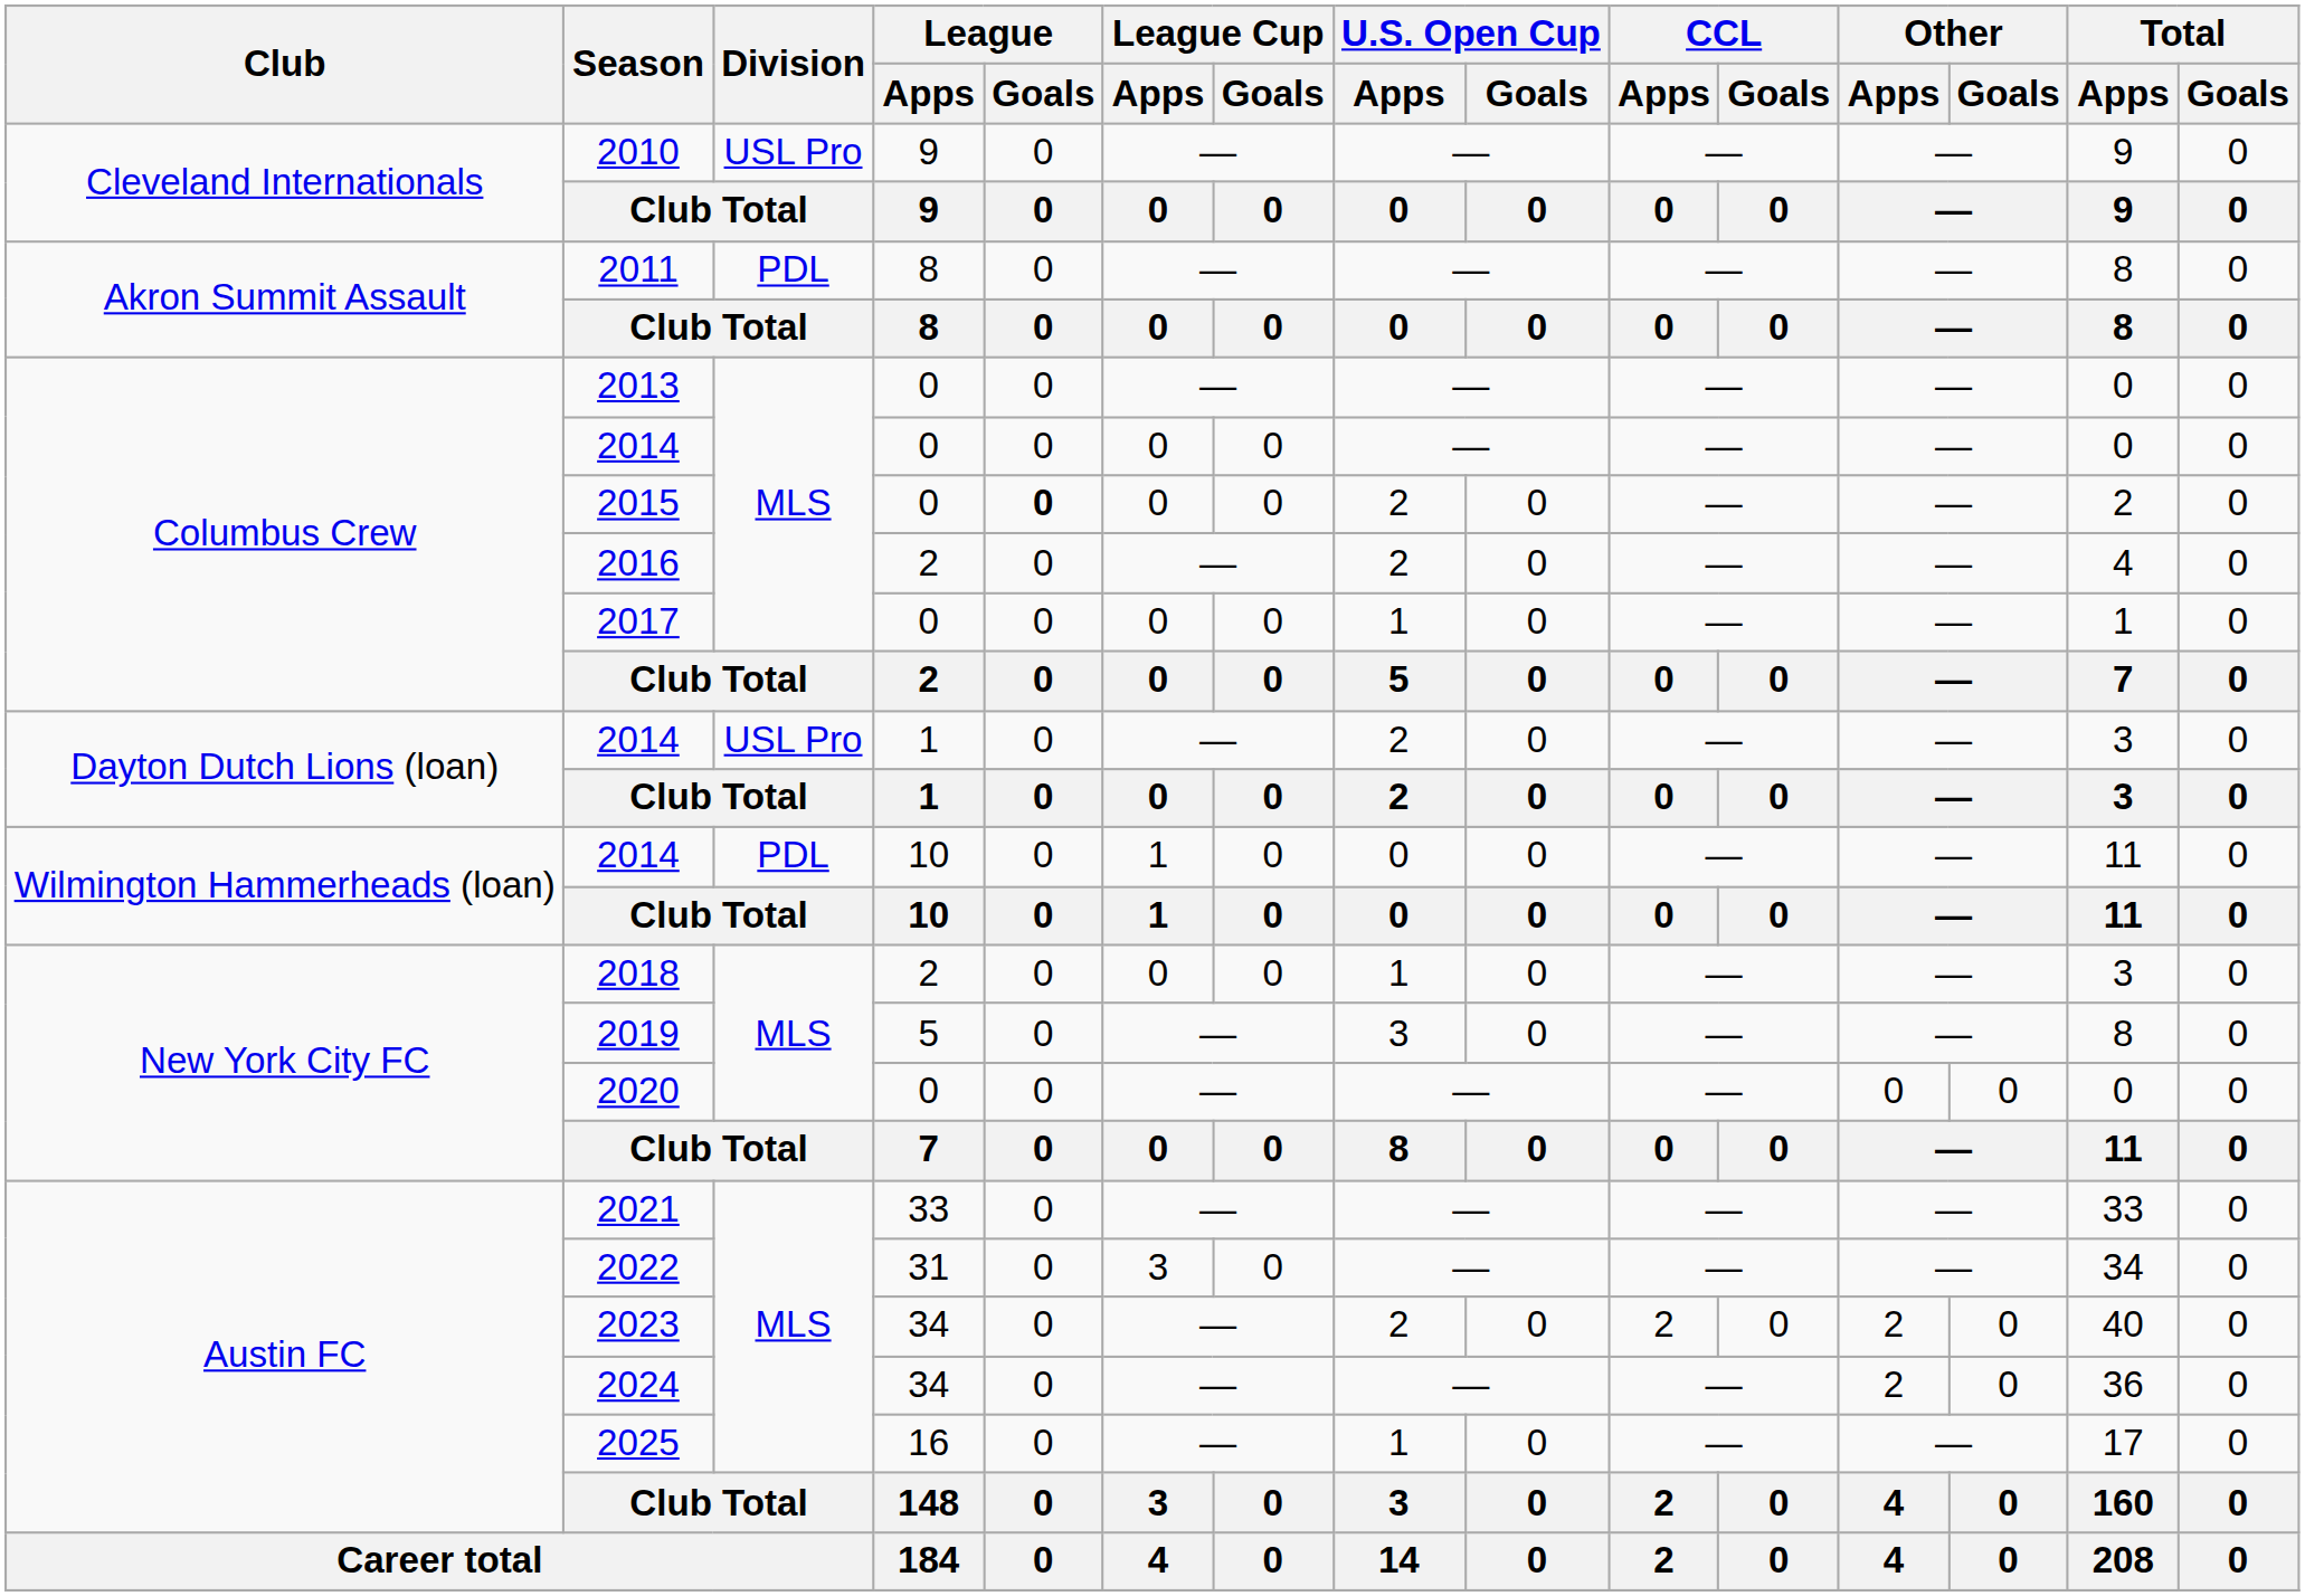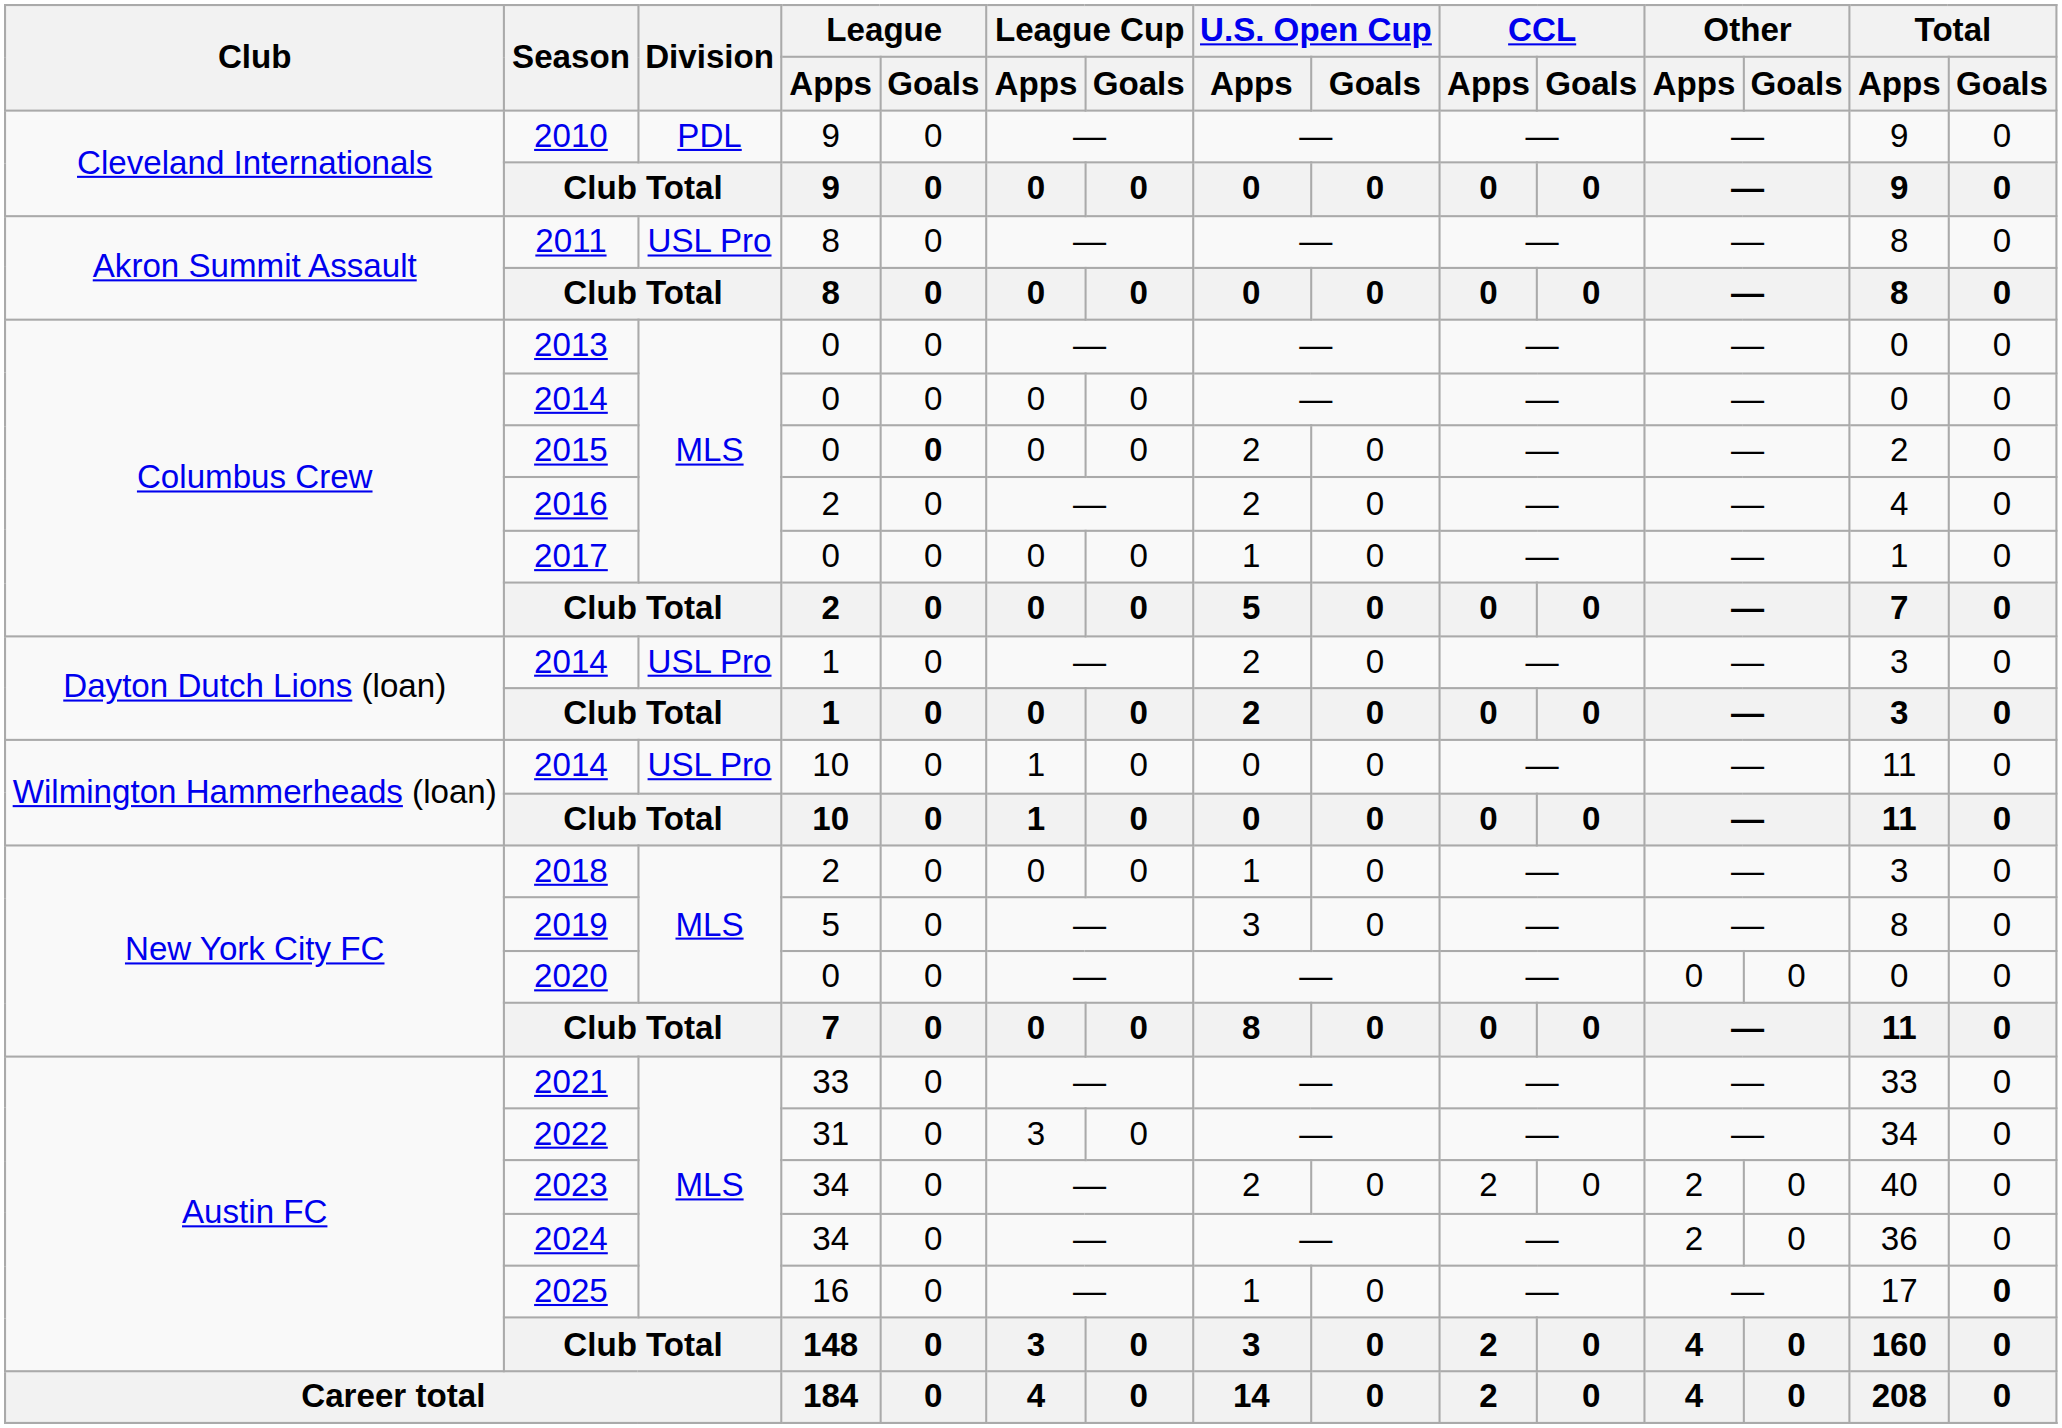 <table class="wikitable" style="text-align: center;">
 <tr>
 <th rowspan=2>Club</th>
 <th rowspan=2>Season</th>
 <th rowspan=2>Division</th>
 <th colspan=2>League</th>
 <th colspan=2>League Cup</th>
 <th colspan=2><a href='#'>U.S. Open Cup</a></th>
 <th colspan=2><a href='#'>CCL</a></th>
 <th colspan=2>Other</th>
 <th colspan=2>Total</th>
 </tr>
 <tr>
 <th>Apps</th>
 <th>Goals</th>
 <th>Apps</th>
 <th>Goals</th>
 <th>Apps</th>
 <th>Goals</th>
 <th>Apps</th>
 <th>Goals</th>
 <th>Apps</th>
 <th>Goals</th>
 <th>Apps</th>
 <th>Goals</th>
 </tr>
 <tr>
 <td rowspan=2><a href='#'>Cleveland Internationals</a></td>
 <td><a href='#'>2010</a></td>
-<td><a href='#'>USL Pro</a></td>
+<td><a href='#'>PDL</a></td>
 <td>9</td>
 <td>0</td>
 <td colspan=2>—</td>
 <td colspan=2>—</td>
 <td colspan=2>—</td>
 <td colspan=2>—</td>
 <td>9</td>
 <td>0</td>
 </tr>
 <tr>
 <th colspan=2>Club Total</th>
 <th>9</th>
 <th>0</th>
 <th>0</th>
 <th>0</th>
 <th>0</th>
 <th>0</th>
 <th>0</th>
 <th>0</th>
 <th colspan=2>—</th>
 <th>9</th>
 <th>0</th>
 </tr>
 <tr>
 <td rowspan=2><a href='#'>Akron Summit Assault</a></td>
 <td><a href='#'>2011</a></td>
-<td><a href='#'>PDL</a></td>
+<td><a href='#'>USL Pro</a></td>
 <td>8</td>
 <td>0</td>
 <td colspan=2>—</td>
 <td colspan=2>—</td>
 <td colspan=2>—</td>
 <td colspan=2>—</td>
 <td>8</td>
 <td>0</td>
 </tr>
 <tr>
 <th colspan=2>Club Total</th>
 <th>8</th>
 <th>0</th>
 <th>0</th>
 <th>0</th>
 <th>0</th>
 <th>0</th>
 <th>0</th>
 <th>0</th>
 <th colspan=2>—</th>
 <th>8</th>
 <th>0</th>
 </tr>
 <tr>
 <td rowspan=6><a href='#'>Columbus Crew</a></td>
 <td><a href='#'>2013</a></td>
 <td rowspan=5><a href='#'>MLS</a></td>
 <td>0</td>
 <td>0</td>
 <td colspan=2>—</td>
 <td colspan=2>—</td>
 <td colspan=2>—</td>
 <td colspan=2>—</td>
 <td>0</td>
 <td>0</td>
 </tr>
 <tr>
 <td><a href='#'>2014</a></td>
 <td>0</td>
 <td>0</td>
 <td>0</td>
 <td>0</td>
 <td colspan=2>—</td>
 <td colspan=2>—</td>
 <td colspan=2>—</td>
 <td>0</td>
 <td>0</td>
 </tr>
 <tr>
 <td><a href='#'>2015</a></td>
 <td>0</td>
 <td><strong>0</strong></td>
 <td>0</td>
 <td>0</td>
 <td>2</td>
 <td>0</td>
 <td colspan=2>—</td>
 <td colspan=2>—</td>
 <td>2</td>
 <td>0</td>
 </tr>
 <tr>
 <td><a href='#'>2016</a></td>
 <td>2</td>
 <td>0</td>
 <td colspan=2>—</td>
 <td>2</td>
 <td>0</td>
 <td colspan=2>—</td>
 <td colspan=2>—</td>
 <td>4</td>
 <td>0</td>
 </tr>
 <tr>
 <td><a href='#'>2017</a></td>
 <td>0</td>
 <td>0</td>
 <td>0</td>
 <td>0</td>
 <td>1</td>
 <td>0</td>
 <td colspan=2>—</td>
 <td colspan=2>—</td>
 <td>1</td>
 <td>0</td>
 </tr>
 <tr>
 <th colspan=2>Club Total</th>
 <th>2</th>
 <th>0</th>
 <th>0</th>
 <th>0</th>
 <th>5</th>
 <th>0</th>
 <th>0</th>
 <th>0</th>
 <th colspan=2>—</th>
 <th>7</th>
 <th>0</th>
 </tr>
 <tr>
 <td rowspan=2><a href='#'>Dayton Dutch Lions</a> (loan)</td>
 <td><a href='#'>2014</a></td>
 <td><a href='#'>USL Pro</a></td>
 <td>1</td>
 <td>0</td>
 <td colspan=2>—</td>
 <td>2</td>
 <td>0</td>
 <td colspan=2>—</td>
 <td colspan=2>—</td>
 <td>3</td>
 <td>0</td>
 </tr>
 <tr>
 <th colspan=2>Club Total</th>
 <th>1</th>
 <th>0</th>
 <th>0</th>
 <th>0</th>
 <th>2</th>
 <th>0</th>
 <th>0</th>
 <th>0</th>
 <th colspan=2>—</th>
 <th>3</th>
 <th>0</th>
 </tr>
 <tr>
 <td rowspan=2><a href='#'>Wilmington Hammerheads</a> (loan)</td>
 <td><a href='#'>2014</a></td>
-<td><a href='#'>PDL</a></td>
+<td><a href='#'>USL Pro</a></td>
 <td>10</td>
 <td>0</td>
 <td>1</td>
 <td>0</td>
 <td>0</td>
 <td>0</td>
 <td colspan=2>—</td>
 <td colspan=2>—</td>
 <td>11</td>
 <td>0</td>
 </tr>
 <tr>
 <th colspan=2>Club Total</th>
 <th>10</th>
 <th>0</th>
 <th>1</th>
 <th>0</th>
 <th>0</th>
 <th>0</th>
 <th>0</th>
 <th>0</th>
 <th colspan=2>—</th>
 <th>11</th>
 <th>0</th>
 </tr>
 <tr>
 <td rowspan=4><a href='#'>New York City FC</a></td>
 <td><a href='#'>2018</a></td>
 <td rowspan=3><a href='#'>MLS</a></td>
 <td>2</td>
 <td>0</td>
 <td>0</td>
 <td>0</td>
 <td>1</td>
 <td>0</td>
 <td colspan=2>—</td>
 <td colspan=2>—</td>
 <td>3</td>
 <td>0</td>
 </tr>
 <tr>
 <td><a href='#'>2019</a></td>
 <td>5</td>
 <td>0</td>
 <td colspan=2>—</td>
 <td>3</td>
 <td>0</td>
 <td colspan=2>—</td>
 <td colspan=2>—</td>
 <td>8</td>
 <td>0</td>
 </tr>
 <tr>
 <td><a href='#'>2020</a></td>
 <td>0</td>
 <td>0</td>
 <td colspan=2>—</td>
 <td colspan="2">—</td>
 <td colspan=2>—</td>
 <td>0</td>
 <td>0</td>
 <td>0</td>
 <td>0</td>
 </tr>
 <tr>
 <th colspan=2>Club Total</th>
 <th>7</th>
 <th>0</th>
 <th>0</th>
 <th>0</th>
 <th>8</th>
 <th>0</th>
 <th>0</th>
 <th>0</th>
 <th colspan=2>—</th>
 <th>11</th>
 <th>0</th>
 </tr>
 <tr>
 <td rowspan=6><a href='#'>Austin FC</a></td>
 <td><a href='#'>2021</a></td>
 <td rowspan=5><a href='#'>MLS</a></td>
 <td>33</td>
 <td>0</td>
 <td colspan=2>—</td>
 <td colspan=2>—</td>
 <td colspan=2>—</td>
 <td colspan=2>—</td>
 <td>33</td>
 <td>0</td>
 </tr>
 <tr>
 <td><a href='#'>2022</a></td>
 <td>31</td>
 <td>0</td>
 <td>3</td>
 <td>0</td>
 <td colspan=2>—</td>
 <td colspan=2>—</td>
 <td colspan=2>—</td>
 <td>34</td>
 <td>0</td>
 </tr>
 <tr>
 <td><a href='#'>2023</a></td>
 <td>34</td>
 <td>0</td>
 <td colspan=2>—</td>
 <td>2</td>
 <td>0</td>
 <td>2</td>
 <td>0</td>
 <td>2</td>
 <td>0</td>
 <td>40</td>
 <td>0</td>
 </tr>
 <tr>
 <td><a href='#'>2024</a></td>
 <td>34</td>
 <td>0</td>
 <td colspan=2>—</td>
 <td colspan=2>—</td>
 <td colspan=2>—</td>
 <td>2</td>
 <td>0</td>
 <td>36</td>
 <td>0</td>
 </tr>
 <tr>
 <td><a href='#'>2025</a></td>
 <td>16</td>
 <td>0</td>
 <td colspan=2>—</td>
 <td>1</td>
 <td>0</td>
 <td colspan=2>—</td>
 <td colspan=2>—</td>
 <td>17</td>
-<td>0</td>
+<td><strong>0</strong></td>
 </tr>
 <tr>
 <th colspan=2>Club Total</th>
 <th>148</th>
 <th>0</th>
 <th>3</th>
 <th>0</th>
 <th>3</th>
 <th>0</th>
 <th>2</th>
 <th>0</th>
 <th>4</th>
 <th>0</th>
 <th>160</th>
 <th>0</th>
 </tr>
 <tr>
 <th colspan=3>Career total</th>
 <th>184</th>
 <th>0</th>
 <th>4</th>
 <th>0</th>
 <th>14</th>
 <th>0</th>
 <th>2</th>
 <th>0</th>
 <th>4</th>
 <th>0</th>
 <th>208</th>
 <th>0</th>
 </tr>
 <tr>
 </tr>
 </table>
